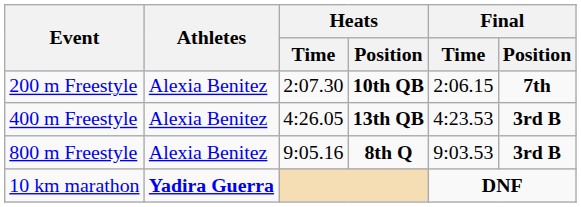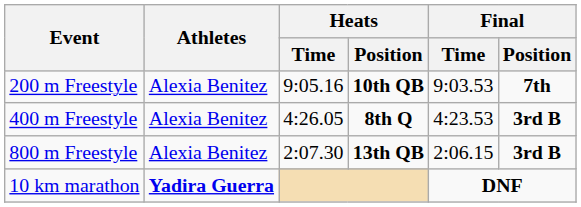 <table class="wikitable" border="1" style="font-size:90%">
 <tr>
 <th rowspan=2>Event</th>
 <th rowspan=2>Athletes</th>
 <th colspan=2>Heats</th>
 <th colspan=2>Final</th>
 </tr>
 <tr>
 <th>Time</th>
 <th>Position</th>
 <th>Time</th>
 <th>Position</th>
 </tr>
 <tr>
 <td><a href='#'>200 m Freestyle</a></td>
 <td><a href='#'>Alexia Benitez</a></td>
-<td align=center>2:07.30</td>
+<td align=center>9:05.16</td>
 <td align=center><strong>10th QB</strong></td>
-<td align=center>2:06.15</td>
+<td align=center>9:03.53</td>
 <td align=center><strong>7th</strong></td>
 </tr>
 <tr>
 <td><a href='#'>400 m Freestyle</a></td>
 <td><a href='#'>Alexia Benitez</a></td>
 <td align=center>4:26.05</td>
-<td align=center><strong>13th QB</strong></td>
+<td align=center><strong>8th Q</strong></td>
 <td align=center>4:23.53</td>
 <td align=center><strong>3rd B</strong></td>
 </tr>
 <tr>
 <td><a href='#'>800 m Freestyle</a></td>
 <td><a href='#'>Alexia Benitez</a></td>
-<td align=center>9:05.16</td>
-<td align=center><strong>8th Q</strong></td>
-<td align=center>9:03.53</td>
+<td align=center>2:07.30</td>
+<td align=center><strong>13th QB</strong></td>
+<td align=center>2:06.15</td>
 <td align=center><strong>3rd B</strong></td>
 </tr>
 <tr>
 <td><a href='#'>10 km marathon</a></td>
 <td><strong><a href='#'>Yadira Guerra</a></strong></td>
 <td colspan=2 bgcolor=wheat></td>
 <td align=center colspan=2><strong>DNF</strong></td>
 </tr>
 </table>
